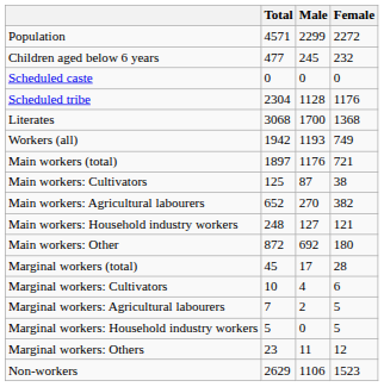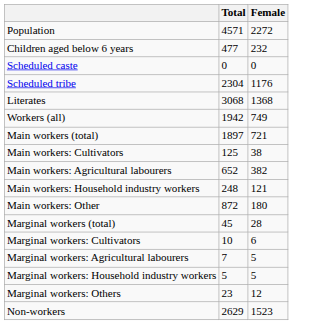 <table class="wikitable sortable">
 <tr>
 <th></th>
 <th>Total</th>
-<th>Male</th>
 <th>Female</th>
 </tr>
 <tr>
 <td>Population</td>
 <td>4571</td>
-<td>2299</td>
 <td>2272</td>
 </tr>
 <tr>
 <td>Children aged below 6 years</td>
 <td>477</td>
-<td>245</td>
 <td>232</td>
 </tr>
 <tr>
 <td><a href='#'>Scheduled caste</a></td>
 <td>0</td>
 <td>0</td>
-<td>0</td>
 </tr>
 <tr>
 <td><a href='#'>Scheduled tribe</a></td>
 <td>2304</td>
-<td>1128</td>
 <td>1176</td>
 </tr>
 <tr>
 <td>Literates</td>
 <td>3068</td>
-<td>1700</td>
 <td>1368</td>
 </tr>
 <tr>
 <td>Workers (all)</td>
 <td>1942</td>
-<td>1193</td>
 <td>749</td>
 </tr>
 <tr>
 <td>Main workers (total)</td>
 <td>1897</td>
-<td>1176</td>
 <td>721</td>
 </tr>
 <tr>
 <td>Main workers: Cultivators</td>
 <td>125</td>
-<td>87</td>
 <td>38</td>
 </tr>
 <tr>
 <td>Main workers: Agricultural labourers</td>
 <td>652</td>
-<td>270</td>
 <td>382</td>
 </tr>
 <tr>
 <td>Main workers: Household industry workers</td>
 <td>248</td>
-<td>127</td>
 <td>121</td>
 </tr>
 <tr>
 <td>Main workers: Other</td>
 <td>872</td>
-<td>692</td>
 <td>180</td>
 </tr>
 <tr>
 <td>Marginal workers (total)</td>
 <td>45</td>
-<td>17</td>
 <td>28</td>
 </tr>
 <tr>
 <td>Marginal workers: Cultivators</td>
 <td>10</td>
-<td>4</td>
 <td>6</td>
 </tr>
 <tr>
 <td>Marginal workers: Agricultural labourers</td>
 <td>7</td>
-<td>2</td>
 <td>5</td>
 </tr>
 <tr>
 <td>Marginal workers: Household industry workers</td>
 <td>5</td>
-<td>0</td>
 <td>5</td>
 </tr>
 <tr>
 <td>Marginal workers: Others</td>
 <td>23</td>
-<td>11</td>
 <td>12</td>
 </tr>
 <tr>
 <td>Non-workers</td>
 <td>2629</td>
-<td>1106</td>
 <td>1523</td>
 </tr>
 </table>
